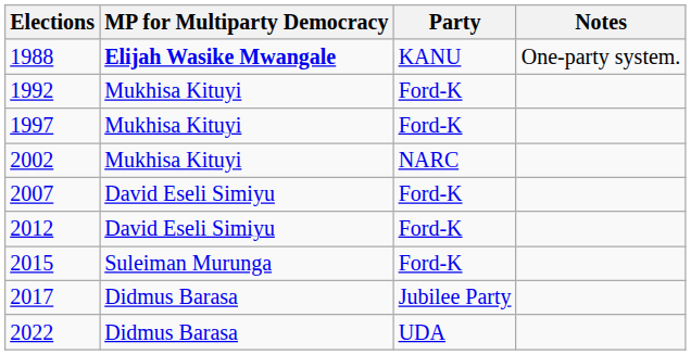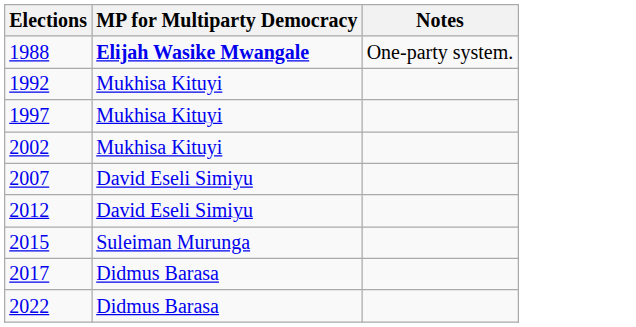 <table class="wikitable">
 <tr i>
 <th>Elections</th>
 <th>MP  for Multiparty Democracy</th>
-<th>Party</th>
 <th>Notes</th>
 </tr>
 <tr>
 <td><a href='#'>1988</a></td>
 <td><strong><a href='#'>Elijah Wasike Mwangale</a></strong></td>
-<td><a href='#'>KANU</a></td>
 <td>One-party system.</td>
 </tr>
 <tr>
 <td><a href='#'>1992</a></td>
 <td><a href='#'>Mukhisa Kituyi</a></td>
-<td><a href='#'>Ford-K</a></td>
 <td></td>
 </tr>
 <tr>
 <td><a href='#'>1997</a></td>
 <td><a href='#'>Mukhisa Kituyi</a></td>
-<td><a href='#'>Ford-K</a></td>
 <td></td>
 </tr>
 <tr>
 <td><a href='#'>2002</a></td>
 <td><a href='#'>Mukhisa Kituyi</a></td>
-<td><a href='#'>NARC</a></td>
 <td></td>
 </tr>
 <tr>
 <td><a href='#'>2007</a></td>
 <td><a href='#'>David Eseli Simiyu</a></td>
-<td><a href='#'>Ford-K</a></td>
 <td></td>
 </tr>
 <tr>
 <td><a href='#'>2012</a></td>
 <td><a href='#'>David Eseli Simiyu</a></td>
-<td><a href='#'>Ford-K</a></td>
 <td></td>
 </tr>
 <tr>
 <td><a href='#'>2015</a></td>
 <td><a href='#'>Suleiman Murunga</a></td>
-<td><a href='#'>Ford-K</a></td>
 <td></td>
 </tr>
 <tr>
 <td><a href='#'>2017</a></td>
 <td><a href='#'>Didmus Barasa</a></td>
-<td><a href='#'>Jubilee Party</a></td>
 <td></td>
 </tr>
 <tr>
 <td><a href='#'>2022</a></td>
 <td><a href='#'>Didmus Barasa</a></td>
-<td><a href='#'>UDA</a></td>
 <td></td>
 </tr>
 </table>
